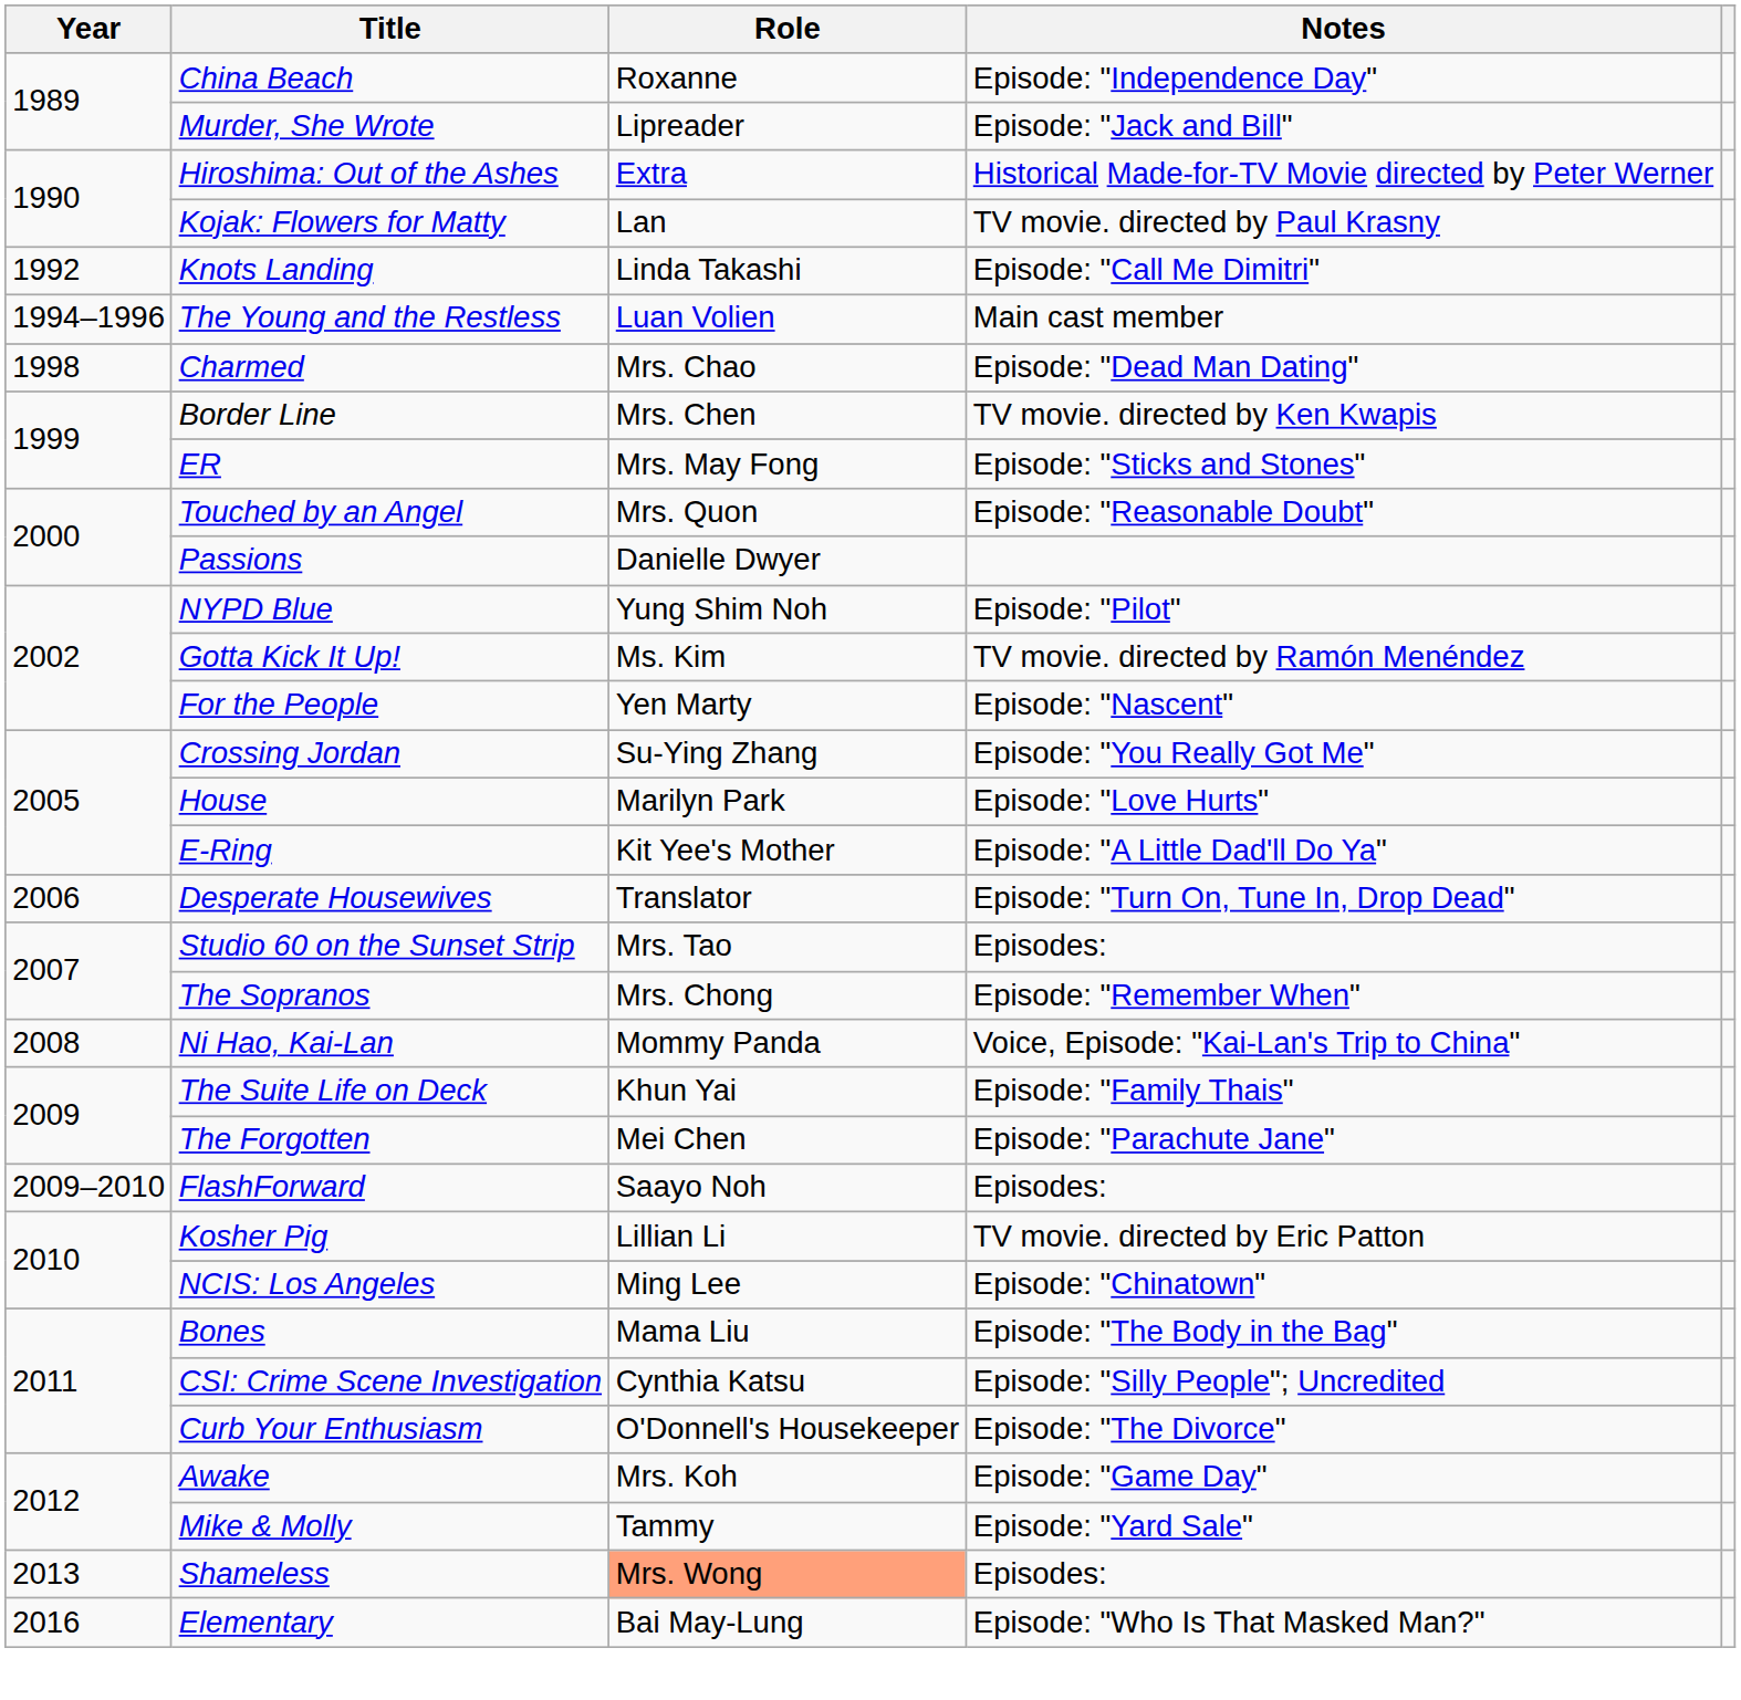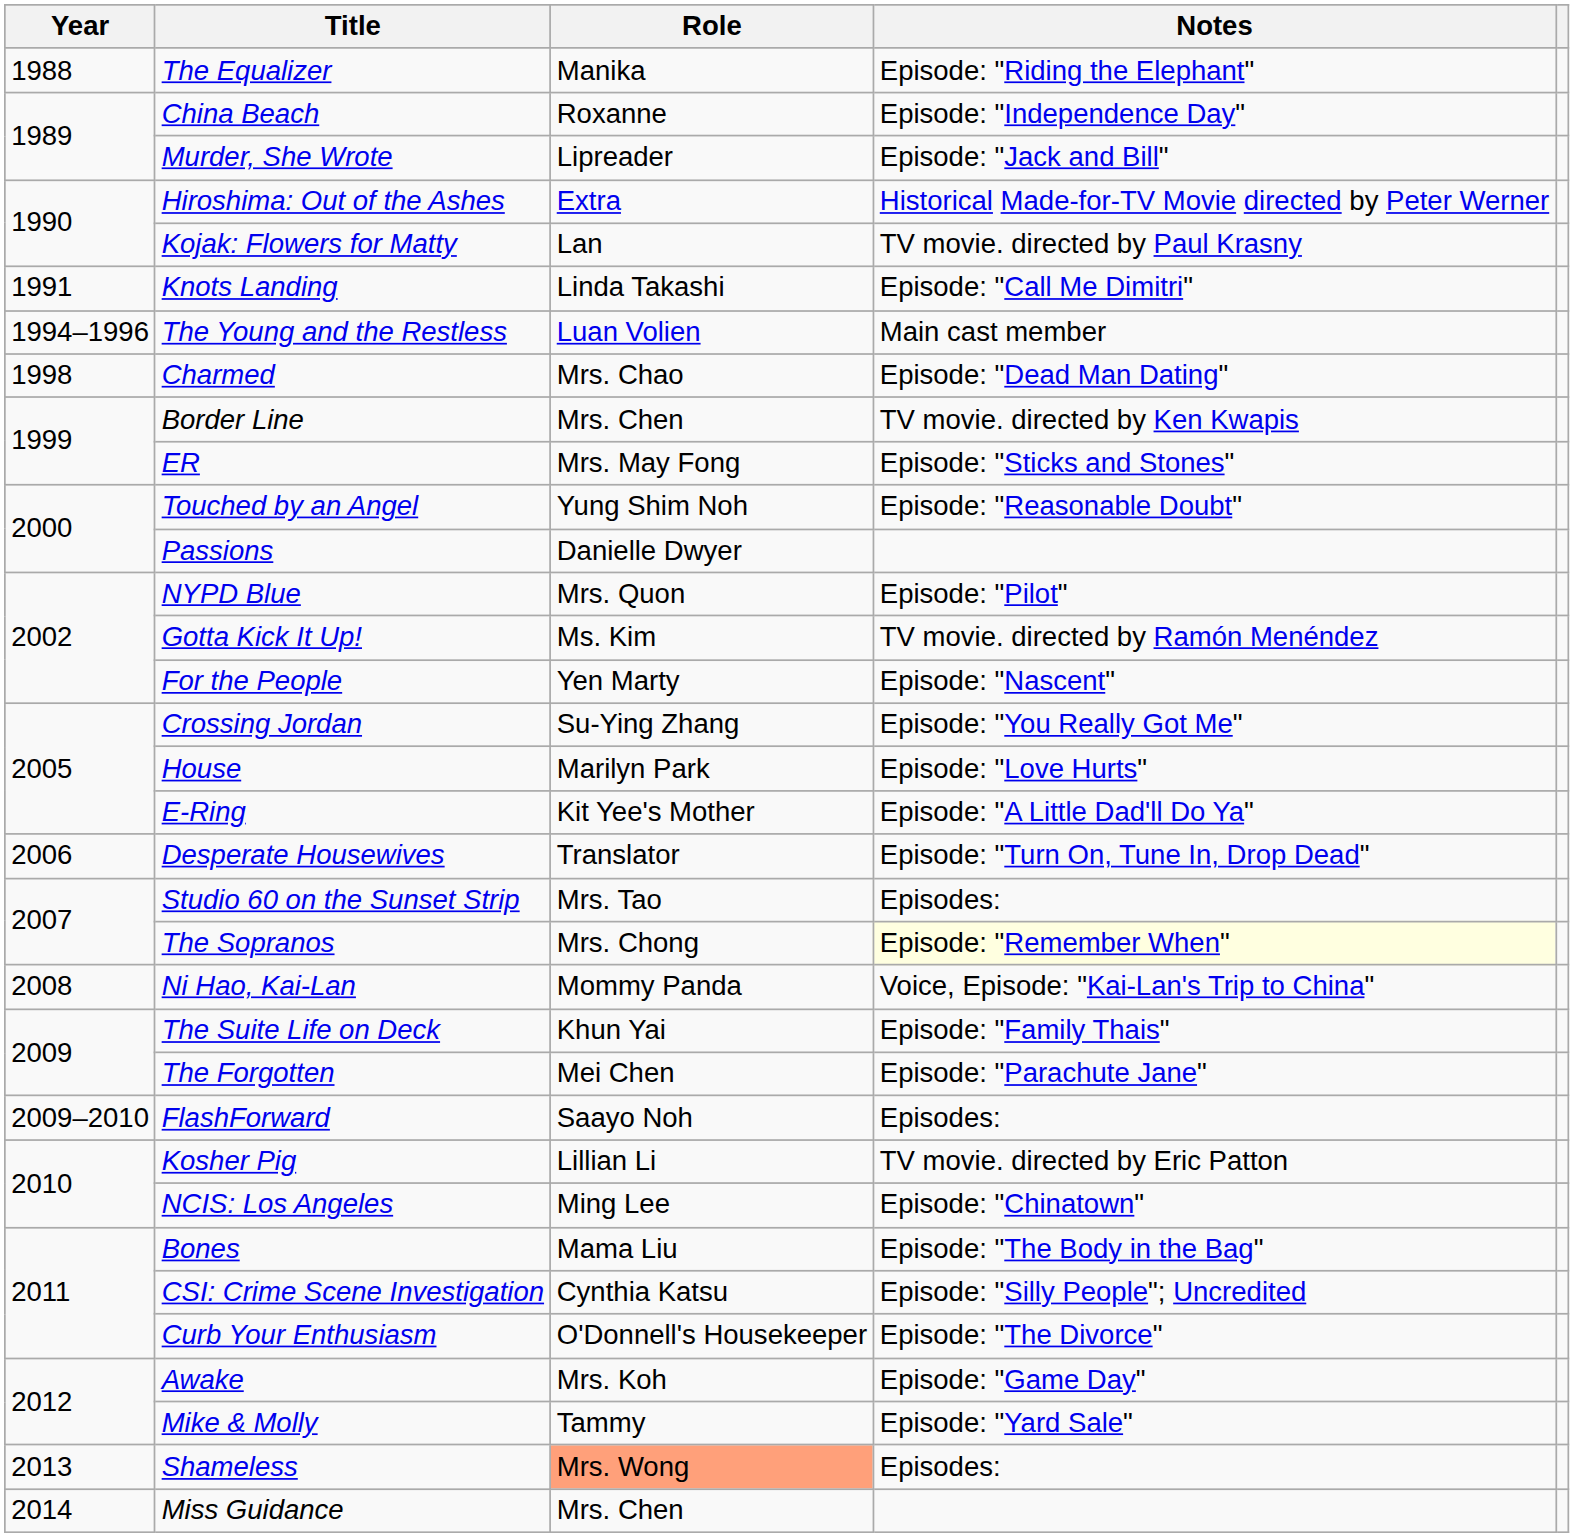 <table class="wikitable sortable">
 <tr>
 <th>Year</th>
 <th>Title</th>
 <th>Role</th>
 <th class="unsortable">Notes</th>
 <th class="unsortable"></th>
+</tr>
+<tr>
+<td>1988</td>
+<td><em><a href='#'>The Equalizer</a></em></td>
+<td>Manika</td>
+<td>Episode: "<a href='#'>Riding the Elephant</a>"</td>
+<td></td>
 </tr>
 <tr>
 <td rowspan="2">1989</td>
 <td><em><a href='#'>China Beach</a></em></td>
 <td>Roxanne</td>
 <td>Episode: "<a href='#'>Independence Day</a>"</td>
 <td></td>
 </tr>
 <tr>
 <td><em><a href='#'>Murder, She Wrote</a></em></td>
 <td>Lipreader</td>
 <td>Episode: "<a href='#'>Jack and Bill</a>"</td>
 <td></td>
 </tr>
 <tr>
 <td rowspan="2">1990</td>
 <td><em><a href='#'>Hiroshima: Out of the Ashes</a></em></td>
 <td><a href='#'>Extra</a></td>
 <td><a href='#'>Historical</a> <a href='#'>Made-for-TV Movie</a> <a href='#'>directed</a> by <a href='#'>Peter Werner</a></td>
 <td></td>
 </tr>
 <tr>
 <td><em><a href='#'>Kojak: Flowers for Matty</a></em></td>
 <td>Lan</td>
 <td>TV movie. directed by <a href='#'>Paul Krasny</a></td>
 <td></td>
 </tr>
 <tr>
-<td>1992</td>
+<td>1991</td>
 <td><em><a href='#'>Knots Landing</a></em></td>
 <td>Linda Takashi</td>
 <td>Episode: "<a href='#'>Call Me Dimitri</a>"</td>
 <td></td>
 </tr>
 <tr>
 <td>1994–1996</td>
 <td><em><a href='#'>The Young and the Restless</a></em></td>
 <td><a href='#'>Luan Volien</a></td>
 <td>Main cast member</td>
 <td></td>
 </tr>
 <tr>
 <td>1998</td>
 <td><em><a href='#'>Charmed</a></em></td>
 <td>Mrs. Chao</td>
 <td>Episode: "<a href='#'>Dead Man Dating</a>"</td>
 <td></td>
 </tr>
 <tr>
 <td rowspan="2">1999</td>
 <td><em>Border Line</em></td>
 <td>Mrs. Chen</td>
 <td>TV movie. directed by <a href='#'>Ken Kwapis</a></td>
 <td></td>
 </tr>
 <tr>
 <td><em><a href='#'>ER</a></em></td>
 <td>Mrs. May Fong</td>
 <td>Episode: "<a href='#'>Sticks and Stones</a>"</td>
 <td></td>
 </tr>
 <tr>
 <td rowspan="2">2000</td>
 <td><em><a href='#'>Touched by an Angel</a></em></td>
-<td>Mrs. Quon</td>
+<td>Yung Shim Noh</td>
 <td>Episode: "<a href='#'>Reasonable Doubt</a>"</td>
 <td></td>
 </tr>
 <tr>
 <td><em><a href='#'>Passions</a></em></td>
 <td>Danielle Dwyer</td>
 <td></td>
 <td></td>
 </tr>
 <tr>
 <td rowspan="3">2002</td>
 <td><em><a href='#'>NYPD Blue</a></em></td>
-<td>Yung Shim Noh</td>
+<td>Mrs. Quon</td>
 <td>Episode: "<a href='#'>Pilot</a>"</td>
 <td></td>
 </tr>
 <tr>
 <td><em><a href='#'>Gotta Kick It Up!</a></em></td>
 <td>Ms. Kim</td>
 <td>TV movie. directed by <a href='#'>Ramón Menéndez</a></td>
 <td></td>
 </tr>
 <tr>
 <td><em><a href='#'>For the People</a></em></td>
 <td>Yen Marty</td>
 <td>Episode: "<a href='#'>Nascent</a>"</td>
 <td></td>
 </tr>
 <tr>
 <td rowspan="3">2005</td>
 <td><em><a href='#'>Crossing Jordan</a></em></td>
 <td>Su-Ying Zhang</td>
 <td>Episode: "<a href='#'>You Really Got Me</a>"</td>
 <td></td>
 </tr>
 <tr>
 <td><em><a href='#'>House</a></em></td>
 <td>Marilyn Park</td>
 <td>Episode: "<a href='#'>Love Hurts</a>"</td>
 <td></td>
 </tr>
 <tr>
 <td><em><a href='#'>E-Ring</a></em></td>
 <td>Kit Yee's Mother</td>
 <td>Episode: "<a href='#'>A Little Dad'll Do Ya</a>"</td>
 <td></td>
 </tr>
 <tr>
 <td>2006</td>
 <td><em><a href='#'>Desperate Housewives</a></em></td>
 <td>Translator</td>
 <td>Episode: "<a href='#'>Turn On, Tune In, Drop Dead</a>"</td>
 <td></td>
 </tr>
 <tr>
 <td rowspan="2">2007</td>
 <td><em><a href='#'>Studio 60 on the Sunset Strip</a></em></td>
 <td>Mrs. Tao</td>
 <td>Episodes: </td>
 <td></td>
 </tr>
 <tr>
 <td><em><a href='#'>The Sopranos</a></em></td>
 <td>Mrs. Chong</td>
-<td>Episode: "<a href='#'>Remember When</a>"</td>
+<td style="background: lightyellow;">Episode: "<a href='#'>Remember When</a>"</td>
 <td></td>
 </tr>
 <tr>
 <td>2008</td>
 <td><em><a href='#'>Ni Hao, Kai-Lan</a></em></td>
 <td>Mommy Panda</td>
 <td>Voice, Episode: "<a href='#'>Kai-Lan's Trip to China</a>"</td>
 <td></td>
 </tr>
 <tr>
 <td rowspan="2">2009</td>
 <td><em><a href='#'>The Suite Life on Deck</a></em></td>
 <td>Khun Yai</td>
 <td>Episode: "<a href='#'>Family Thais</a>"</td>
 <td></td>
 </tr>
 <tr>
 <td><em><a href='#'>The Forgotten</a></em></td>
 <td>Mei Chen</td>
 <td>Episode: "<a href='#'>Parachute Jane</a>"</td>
 <td></td>
 </tr>
 <tr>
 <td>2009–2010</td>
 <td><em><a href='#'>FlashForward</a></em></td>
 <td>Saayo Noh</td>
 <td>Episodes: </td>
 <td></td>
 </tr>
 <tr>
 <td rowspan="2">2010</td>
 <td><em><a href='#'>Kosher Pig</a></em></td>
 <td>Lillian Li</td>
 <td>TV movie. directed by Eric Patton</td>
 <td></td>
 </tr>
 <tr>
 <td><em><a href='#'>NCIS: Los Angeles</a></em></td>
 <td>Ming Lee</td>
 <td>Episode: "<a href='#'>Chinatown</a>"</td>
 <td></td>
 </tr>
 <tr>
 <td rowspan="3">2011</td>
 <td><em><a href='#'>Bones</a></em></td>
 <td>Mama Liu</td>
 <td>Episode: "<a href='#'>The Body in the Bag</a>"</td>
 <td></td>
 </tr>
 <tr>
 <td><em><a href='#'>CSI: Crime Scene Investigation</a></em></td>
 <td>Cynthia Katsu</td>
 <td>Episode: "<a href='#'>Silly People</a>"; <a href='#'>Uncredited</a></td>
 <td></td>
 </tr>
 <tr>
 <td><em><a href='#'>Curb Your Enthusiasm</a></em></td>
 <td>O'Donnell's Housekeeper</td>
 <td>Episode: "<a href='#'>The Divorce</a>"</td>
 <td></td>
 </tr>
 <tr>
 <td rowspan="2">2012</td>
 <td><em><a href='#'>Awake</a></em></td>
 <td>Mrs. Koh</td>
 <td>Episode: "<a href='#'>Game Day</a>"</td>
 <td></td>
 </tr>
 <tr>
 <td><em><a href='#'>Mike & Molly</a></em></td>
 <td>Tammy</td>
 <td>Episode: "<a href='#'>Yard Sale</a>"</td>
 <td></td>
 </tr>
 <tr>
 <td>2013</td>
 <td><em><a href='#'>Shameless</a></em></td>
 <td style="background: lightsalmon;">Mrs. Wong</td>
 <td>Episodes: </td>
 <td></td>
 </tr>
 <tr>
-<td>2016</td>
-<td><em><a href='#'>Elementary</a></em></td>
-<td>Bai May-Lung</td>
-<td>Episode: "Who Is That Masked Man?"</td>
+<td>2014</td>
+<td><em>Miss Guidance</em></td>
+<td>Mrs. Chen</td>
+<td></td>
 <td></td>
 </tr>
 </table>
